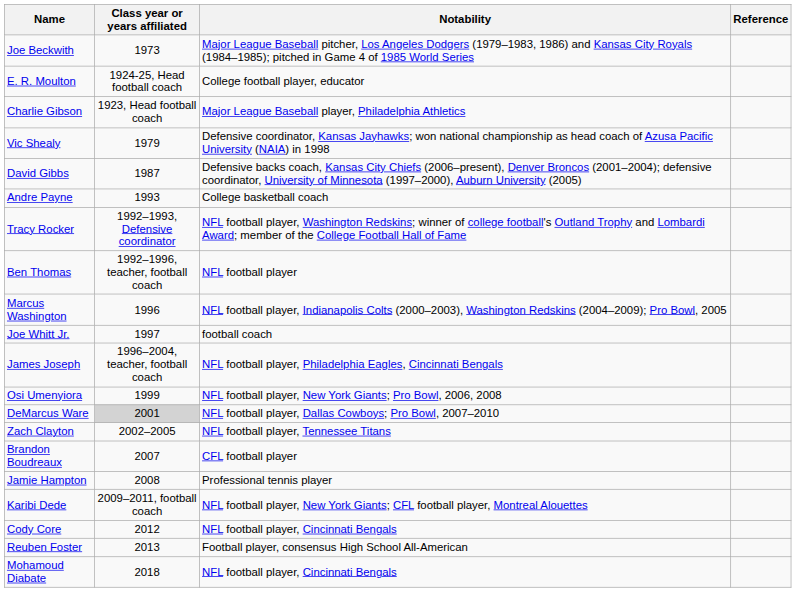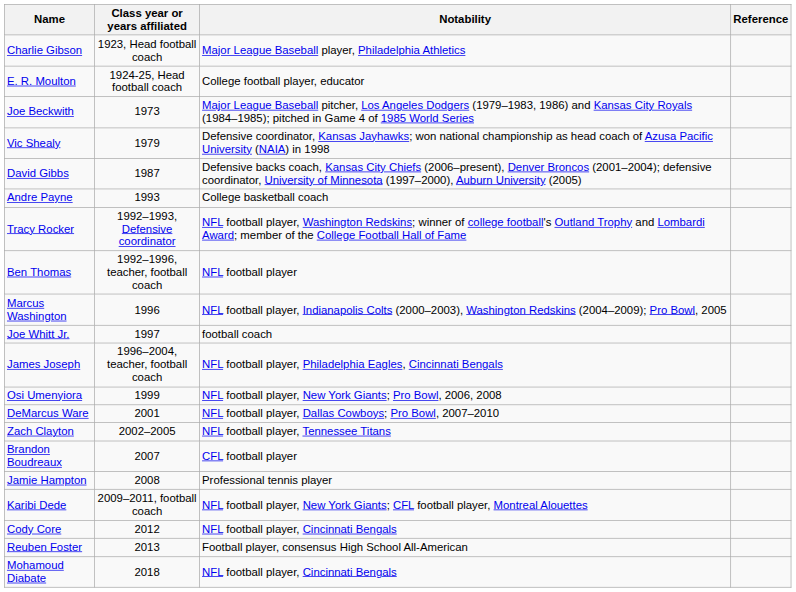 <table class="wikitable sortable" style="width:70%">
 <tr>
 <th width="120">Name</th>
 <th width="140" align=center>Class year or years affiliated</th>
 <th>Notability</th>
 <th width="10" class="unsortable">Reference</th>
 </tr>
 <tr>
-<td><a href='#'>Joe Beckwith</a></td>
-<td align="center">1973</td>
-<td><a href='#'>Major League Baseball</a> pitcher, <a href='#'>Los Angeles Dodgers</a> (1979–1983, 1986) and <a href='#'>Kansas City Royals</a> (1984–1985); pitched in Game 4 of <a href='#'>1985 World Series</a></td>
+<td><a href='#'>Charlie Gibson</a></td>
+<td align="center">1923, Head football coach</td>
+<td><a href='#'>Major League Baseball</a> player, <a href='#'>Philadelphia Athletics</a></td>
 <td align="center"></td>
 </tr>
 <tr>
 <td><a href='#'>E. R. Moulton</a></td>
 <td align="center">1924-25, Head football coach</td>
 <td>College football player, educator</td>
 <td align="center"></td>
 </tr>
 <tr>
-<td><a href='#'>Charlie Gibson</a></td>
-<td align="center">1923, Head football coach</td>
-<td><a href='#'>Major League Baseball</a> player, <a href='#'>Philadelphia Athletics</a></td>
+<td><a href='#'>Joe Beckwith</a></td>
+<td align="center">1973</td>
+<td><a href='#'>Major League Baseball</a> pitcher, <a href='#'>Los Angeles Dodgers</a> (1979–1983, 1986) and <a href='#'>Kansas City Royals</a> (1984–1985); pitched in Game 4 of <a href='#'>1985 World Series</a></td>
 <td align="center"></td>
 </tr>
 <tr>
 <td><a href='#'>Vic Shealy</a></td>
 <td align="center">1979</td>
 <td>Defensive coordinator, <a href='#'>Kansas Jayhawks</a>; won national championship as head coach of <a href='#'>Azusa Pacific University</a> (<a href='#'>NAIA</a>) in 1998</td>
 <td align="center"></td>
 </tr>
 <tr>
 <td><a href='#'>David Gibbs</a></td>
 <td align="center">1987</td>
 <td>Defensive backs coach, <a href='#'>Kansas City Chiefs</a> (2006–present), <a href='#'>Denver Broncos</a> (2001–2004); defensive coordinator, <a href='#'>University of Minnesota</a> (1997–2000), <a href='#'>Auburn University</a> (2005)</td>
 <td align="center"></td>
 </tr>
 <tr>
 <td><a href='#'>Andre Payne</a></td>
 <td align="center">1993</td>
 <td>College basketball coach</td>
 <td align="center"></td>
 </tr>
 <tr>
 <td><a href='#'>Tracy Rocker</a></td>
 <td align="center">1992–1993, <a href='#'>Defensive coordinator</a></td>
 <td><a href='#'>NFL</a> football player, <a href='#'>Washington Redskins</a>; winner of <a href='#'>college football</a>'s <a href='#'>Outland Trophy</a> and <a href='#'>Lombardi Award</a>; member of the <a href='#'>College Football Hall of Fame</a></td>
 <td align="center"></td>
 </tr>
 <tr>
 <td><a href='#'>Ben Thomas</a></td>
 <td align="center">1992–1996, teacher, football coach</td>
 <td><a href='#'>NFL</a> football player</td>
 <td align="center"></td>
 </tr>
 <tr>
 <td><a href='#'>Marcus Washington</a></td>
 <td align="center">1996</td>
 <td><a href='#'>NFL</a> football player, <a href='#'>Indianapolis Colts</a> (2000–2003), <a href='#'>Washington Redskins</a> (2004–2009); <a href='#'>Pro Bowl</a>, 2005</td>
 <td align="center"></td>
 </tr>
 <tr>
 <td><a href='#'>Joe Whitt Jr.</a></td>
 <td align="center">1997</td>
 <td>football coach</td>
 <td align="center"></td>
 </tr>
 <tr>
 <td><a href='#'>James Joseph</a></td>
 <td align="center">1996–2004, teacher, football coach</td>
 <td><a href='#'>NFL</a> football player, <a href='#'>Philadelphia Eagles</a>, <a href='#'>Cincinnati Bengals</a></td>
 <td align="center"></td>
 </tr>
 <tr>
 <td><a href='#'>Osi Umenyiora</a></td>
 <td align="center">1999</td>
 <td><a href='#'>NFL</a> football player, <a href='#'>New York Giants</a>; <a href='#'>Pro Bowl</a>, 2006, 2008</td>
 <td align="center"></td>
 </tr>
 <tr>
 <td><a href='#'>DeMarcus Ware</a></td>
-<td align="center" style="background: lightgrey;">2001</td>
+<td align="center">2001</td>
 <td><a href='#'>NFL</a> football player, <a href='#'>Dallas Cowboys</a>; <a href='#'>Pro Bowl</a>, 2007–2010</td>
 <td align="center"></td>
 </tr>
 <tr>
 <td><a href='#'>Zach Clayton</a></td>
 <td align="center">2002–2005</td>
 <td><a href='#'>NFL</a> football player, <a href='#'>Tennessee Titans</a></td>
 <td align="center"></td>
 </tr>
 <tr>
 <td><a href='#'>Brandon Boudreaux</a></td>
 <td align="center">2007</td>
 <td><a href='#'>CFL</a> football player</td>
 <td align="center"></td>
 </tr>
 <tr>
 <td><a href='#'>Jamie Hampton</a></td>
 <td align="center">2008</td>
 <td>Professional tennis player</td>
 <td align="center"></td>
 </tr>
 <tr>
 <td><a href='#'>Karibi Dede</a></td>
 <td align="center">2009–2011, football coach</td>
 <td><a href='#'>NFL</a> football player, <a href='#'>New York Giants</a>; <a href='#'>CFL</a> football player, <a href='#'>Montreal Alouettes</a></td>
 <td align="center"></td>
 </tr>
 <tr>
 <td><a href='#'>Cody Core</a></td>
 <td align="center">2012</td>
 <td><a href='#'>NFL</a> football player, <a href='#'>Cincinnati Bengals</a></td>
 <td align="center"></td>
 </tr>
 <tr>
 <td><a href='#'>Reuben Foster</a></td>
 <td align="center">2013</td>
 <td>Football player, consensus High School All-American</td>
 <td align="center"></td>
 </tr>
 <tr>
 <td><a href='#'>Mohamoud Diabate</a></td>
 <td align="center">2018</td>
 <td><a href='#'>NFL</a> football player, <a href='#'>Cincinnati Bengals</a></td>
 <td align="center"></td>
 </tr>
 </table>
